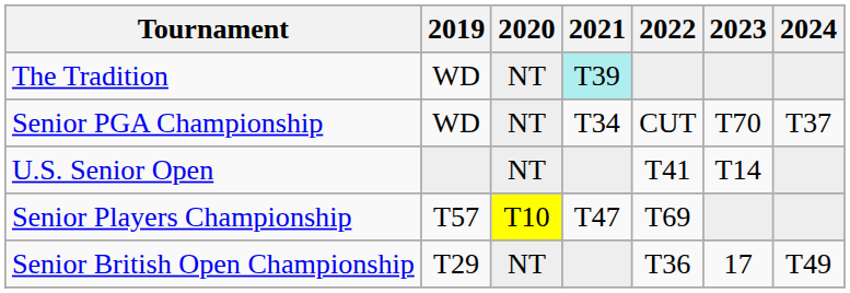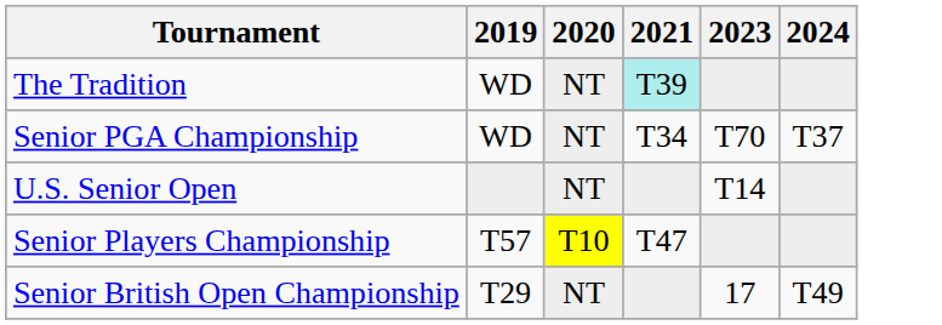 <table class="wikitable" style="font-size:95%;text-align:center;">
 <tr>
 <th>Tournament</th>
 <th>2019</th>
 <th>2020</th>
 <th>2021</th>
-<th>2022</th>
 <th>2023</th>
 <th>2024</th>
 </tr>
 <tr>
 <td align=left><a href='#'>The Tradition</a></td>
 <td>WD</td>
 <td style="background:#eeeeee;">NT</td>
 <td style="background: paleturquoise;">T39</td>
 <td style="background:#eeeeee;"></td>
 <td style="background:#eeeeee;"></td>
-<td style="background:#eeeeee;"></td>
 </tr>
 <tr>
 <td align=left><a href='#'>Senior PGA Championship</a></td>
 <td>WD</td>
 <td style="background:#eeeeee;">NT</td>
 <td>T34</td>
-<td>CUT</td>
 <td>T70</td>
 <td>T37</td>
 </tr>
 <tr>
 <td align=left><a href='#'>U.S. Senior Open</a></td>
 <td style="background:#eeeeee;"></td>
 <td style="background:#eeeeee;">NT</td>
 <td style="background:#eeeeee;"></td>
-<td>T41</td>
 <td>T14</td>
 <td style="background:#eeeeee;"></td>
 </tr>
 <tr>
 <td align=left><a href='#'>Senior Players Championship</a></td>
 <td>T57</td>
 <td style="background:yellow;">T10</td>
 <td>T47</td>
-<td>T69</td>
 <td style="background:#eeeeee;"></td>
 <td style="background:#eeeeee;"></td>
 </tr>
 <tr>
 <td align=left><a href='#'>Senior British Open Championship</a></td>
 <td>T29</td>
 <td style="background:#eeeeee;">NT</td>
 <td style="background:#eeeeee;"></td>
-<td>T36</td>
 <td>17</td>
 <td>T49</td>
 </tr>
 </table>
